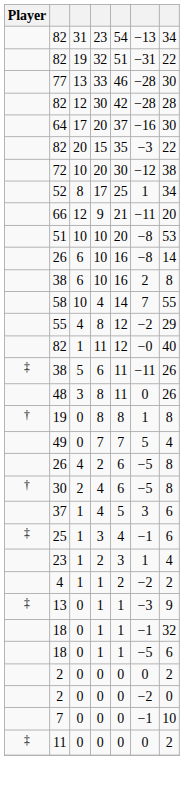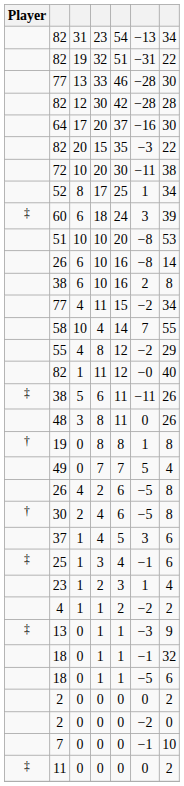 <table class="wikitable sortable" style="text-align:center;">
 <tr>
 <th>Player</th>
 <th></th>
 <th></th>
 <th></th>
 <th></th>
 <th data-sort-type="number"></th>
 <th></th>
 </tr>
 <tr>
 <td></td>
 <td>82</td>
 <td>31</td>
 <td>23</td>
 <td>54</td>
 <td>−13</td>
 <td>34</td>
 </tr>
 <tr>
 <td></td>
 <td>82</td>
 <td>19</td>
 <td>32</td>
 <td>51</td>
 <td>−31</td>
 <td>22</td>
 </tr>
 <tr>
 <td></td>
 <td>77</td>
 <td>13</td>
 <td>33</td>
 <td>46</td>
 <td>−28</td>
 <td>30</td>
 </tr>
 <tr>
 <td></td>
 <td>82</td>
 <td>12</td>
 <td>30</td>
 <td>42</td>
 <td>−28</td>
 <td>28</td>
 </tr>
 <tr>
 <td></td>
 <td>64</td>
 <td>17</td>
 <td>20</td>
 <td>37</td>
 <td>−16</td>
 <td>30</td>
 </tr>
 <tr>
 <td></td>
 <td>82</td>
 <td>20</td>
 <td>15</td>
 <td>35</td>
 <td>−3</td>
 <td>22</td>
 </tr>
 <tr>
 <td></td>
 <td>72</td>
 <td>10</td>
 <td>20</td>
 <td>30</td>
-<td>−12</td>
+<td>−11</td>
 <td>38</td>
 </tr>
 <tr>
 <td></td>
 <td>52</td>
 <td>8</td>
 <td>17</td>
 <td>25</td>
 <td>1</td>
 <td>34</td>
 </tr>
 <tr>
-<td></td>
-<td>66</td>
-<td>12</td>
-<td>9</td>
-<td>21</td>
-<td>−11</td>
-<td>20</td>
+<td><sup>‡</sup></td>
+<td>60</td>
+<td>6</td>
+<td>18</td>
+<td>24</td>
+<td>3</td>
+<td>39</td>
 </tr>
 <tr>
 <td></td>
 <td>51</td>
 <td>10</td>
 <td>10</td>
 <td>20</td>
 <td>−8</td>
 <td>53</td>
 </tr>
 <tr>
 <td></td>
 <td>26</td>
 <td>6</td>
 <td>10</td>
 <td>16</td>
 <td>−8</td>
 <td>14</td>
 </tr>
 <tr>
 <td></td>
 <td>38</td>
 <td>6</td>
 <td>10</td>
 <td>16</td>
 <td>2</td>
 <td>8</td>
+</tr>
+<tr>
+<td></td>
+<td>77</td>
+<td>4</td>
+<td>11</td>
+<td>15</td>
+<td>−2</td>
+<td>34</td>
 </tr>
 <tr>
 <td></td>
 <td>58</td>
 <td>10</td>
 <td>4</td>
 <td>14</td>
 <td>7</td>
 <td>55</td>
 </tr>
 <tr>
 <td></td>
 <td>55</td>
 <td>4</td>
 <td>8</td>
 <td>12</td>
 <td>−2</td>
 <td>29</td>
 </tr>
 <tr>
 <td></td>
 <td>82</td>
 <td>1</td>
 <td>11</td>
 <td>12</td>
 <td>−0</td>
 <td>40</td>
 </tr>
 <tr>
 <td><sup>‡</sup></td>
 <td>38</td>
 <td>5</td>
 <td>6</td>
 <td>11</td>
 <td>−11</td>
 <td>26</td>
 </tr>
 <tr>
 <td></td>
 <td>48</td>
 <td>3</td>
 <td>8</td>
 <td>11</td>
 <td>0</td>
 <td>26</td>
 </tr>
 <tr>
 <td><sup>†</sup></td>
 <td>19</td>
 <td>0</td>
 <td>8</td>
 <td>8</td>
 <td>1</td>
 <td>8</td>
 </tr>
 <tr>
 <td></td>
 <td>49</td>
 <td>0</td>
 <td>7</td>
 <td>7</td>
 <td>5</td>
 <td>4</td>
 </tr>
 <tr>
 <td></td>
 <td>26</td>
 <td>4</td>
 <td>2</td>
 <td>6</td>
 <td>−5</td>
 <td>8</td>
 </tr>
 <tr>
 <td><sup>†</sup></td>
 <td>30</td>
 <td>2</td>
 <td>4</td>
 <td>6</td>
 <td>−5</td>
 <td>8</td>
 </tr>
 <tr>
 <td></td>
 <td>37</td>
 <td>1</td>
 <td>4</td>
 <td>5</td>
 <td>3</td>
 <td>6</td>
 </tr>
 <tr>
 <td><sup>‡</sup></td>
 <td>25</td>
 <td>1</td>
 <td>3</td>
 <td>4</td>
 <td>−1</td>
 <td>6</td>
 </tr>
 <tr>
 <td></td>
 <td>23</td>
 <td>1</td>
 <td>2</td>
 <td>3</td>
 <td>1</td>
 <td>4</td>
 </tr>
 <tr>
 <td></td>
 <td>4</td>
 <td>1</td>
 <td>1</td>
 <td>2</td>
 <td>−2</td>
 <td>2</td>
 </tr>
 <tr>
 <td><sup>‡</sup></td>
 <td>13</td>
 <td>0</td>
 <td>1</td>
 <td>1</td>
 <td>−3</td>
 <td>9</td>
 </tr>
 <tr>
 <td></td>
 <td>18</td>
 <td>0</td>
 <td>1</td>
 <td>1</td>
 <td>−1</td>
 <td>32</td>
 </tr>
 <tr>
 <td></td>
 <td>18</td>
 <td>0</td>
 <td>1</td>
 <td>1</td>
 <td>−5</td>
 <td>6</td>
 </tr>
 <tr>
 <td></td>
 <td>2</td>
 <td>0</td>
 <td>0</td>
 <td>0</td>
 <td>0</td>
 <td>2</td>
 </tr>
 <tr>
 <td></td>
 <td>2</td>
 <td>0</td>
 <td>0</td>
 <td>0</td>
 <td>−2</td>
 <td>0</td>
 </tr>
 <tr>
 <td></td>
 <td>7</td>
 <td>0</td>
 <td>0</td>
 <td>0</td>
 <td>−1</td>
 <td>10</td>
 </tr>
 <tr>
 <td><sup>‡</sup></td>
 <td>11</td>
 <td>0</td>
 <td>0</td>
 <td>0</td>
 <td>0</td>
 <td>2</td>
 </tr>
 <tr>
 </tr>
 </table>
